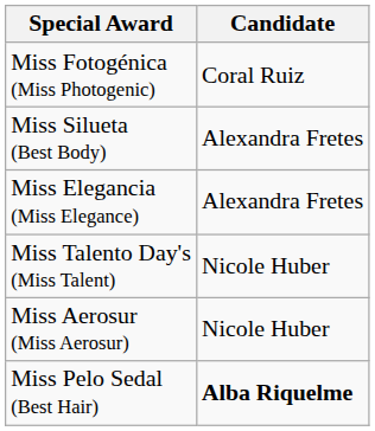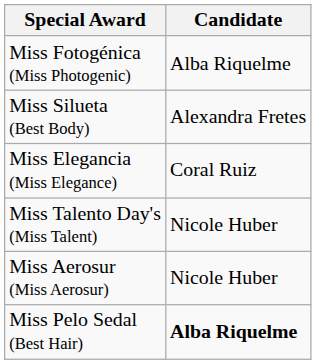 <table class="wikitable">
 <tr>
 <th>Special Award</th>
 <th>Candidate</th>
 </tr>
 <tr>
 <td>Miss Fotogénica <br><small>(Miss Photogenic)</small></td>
-<td>Coral Ruiz</td>
+<td>Alba Riquelme</td>
 </tr>
 <tr>
 <td>Miss Silueta <br><small>(Best Body)</small></td>
 <td>Alexandra Fretes</td>
 </tr>
 <tr>
 <td>Miss Elegancia <br><small>(Miss Elegance)</small></td>
-<td>Alexandra Fretes</td>
+<td>Coral Ruiz</td>
 </tr>
 <tr>
 <td>Miss Talento Day's <br><small>(Miss Talent)</small></td>
 <td>Nicole Huber</td>
 </tr>
 <tr>
 <td>Miss Aerosur <br><small>(Miss Aerosur)</small></td>
 <td>Nicole Huber</td>
 </tr>
 <tr>
 <td>Miss Pelo Sedal <br><small>(Best Hair)</small></td>
 <td><strong>Alba Riquelme</strong></td>
 </tr>
 </table>
